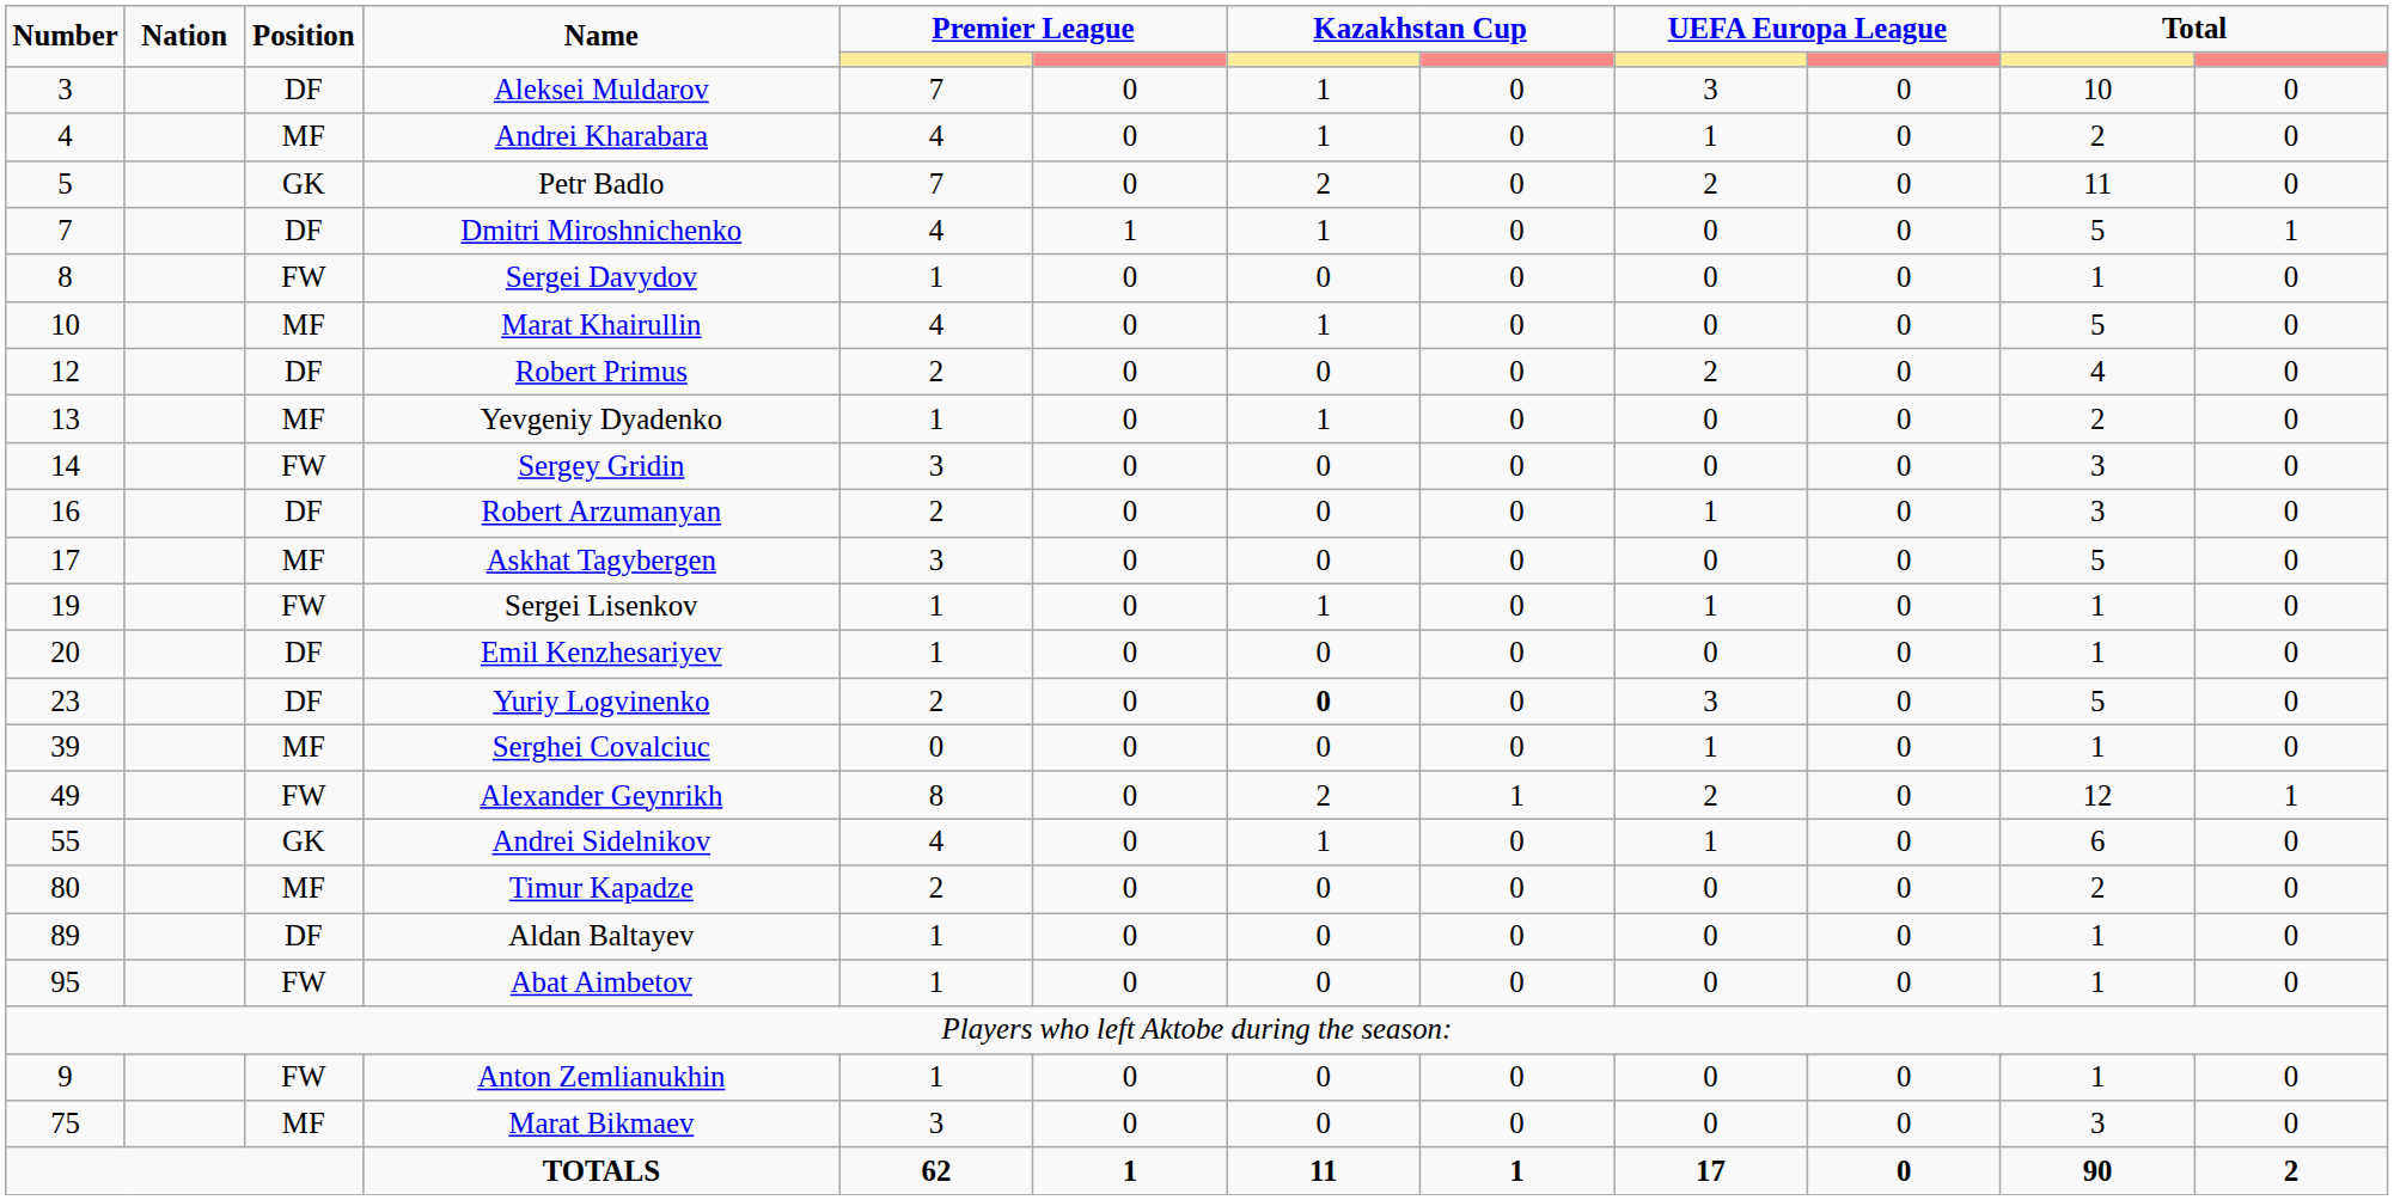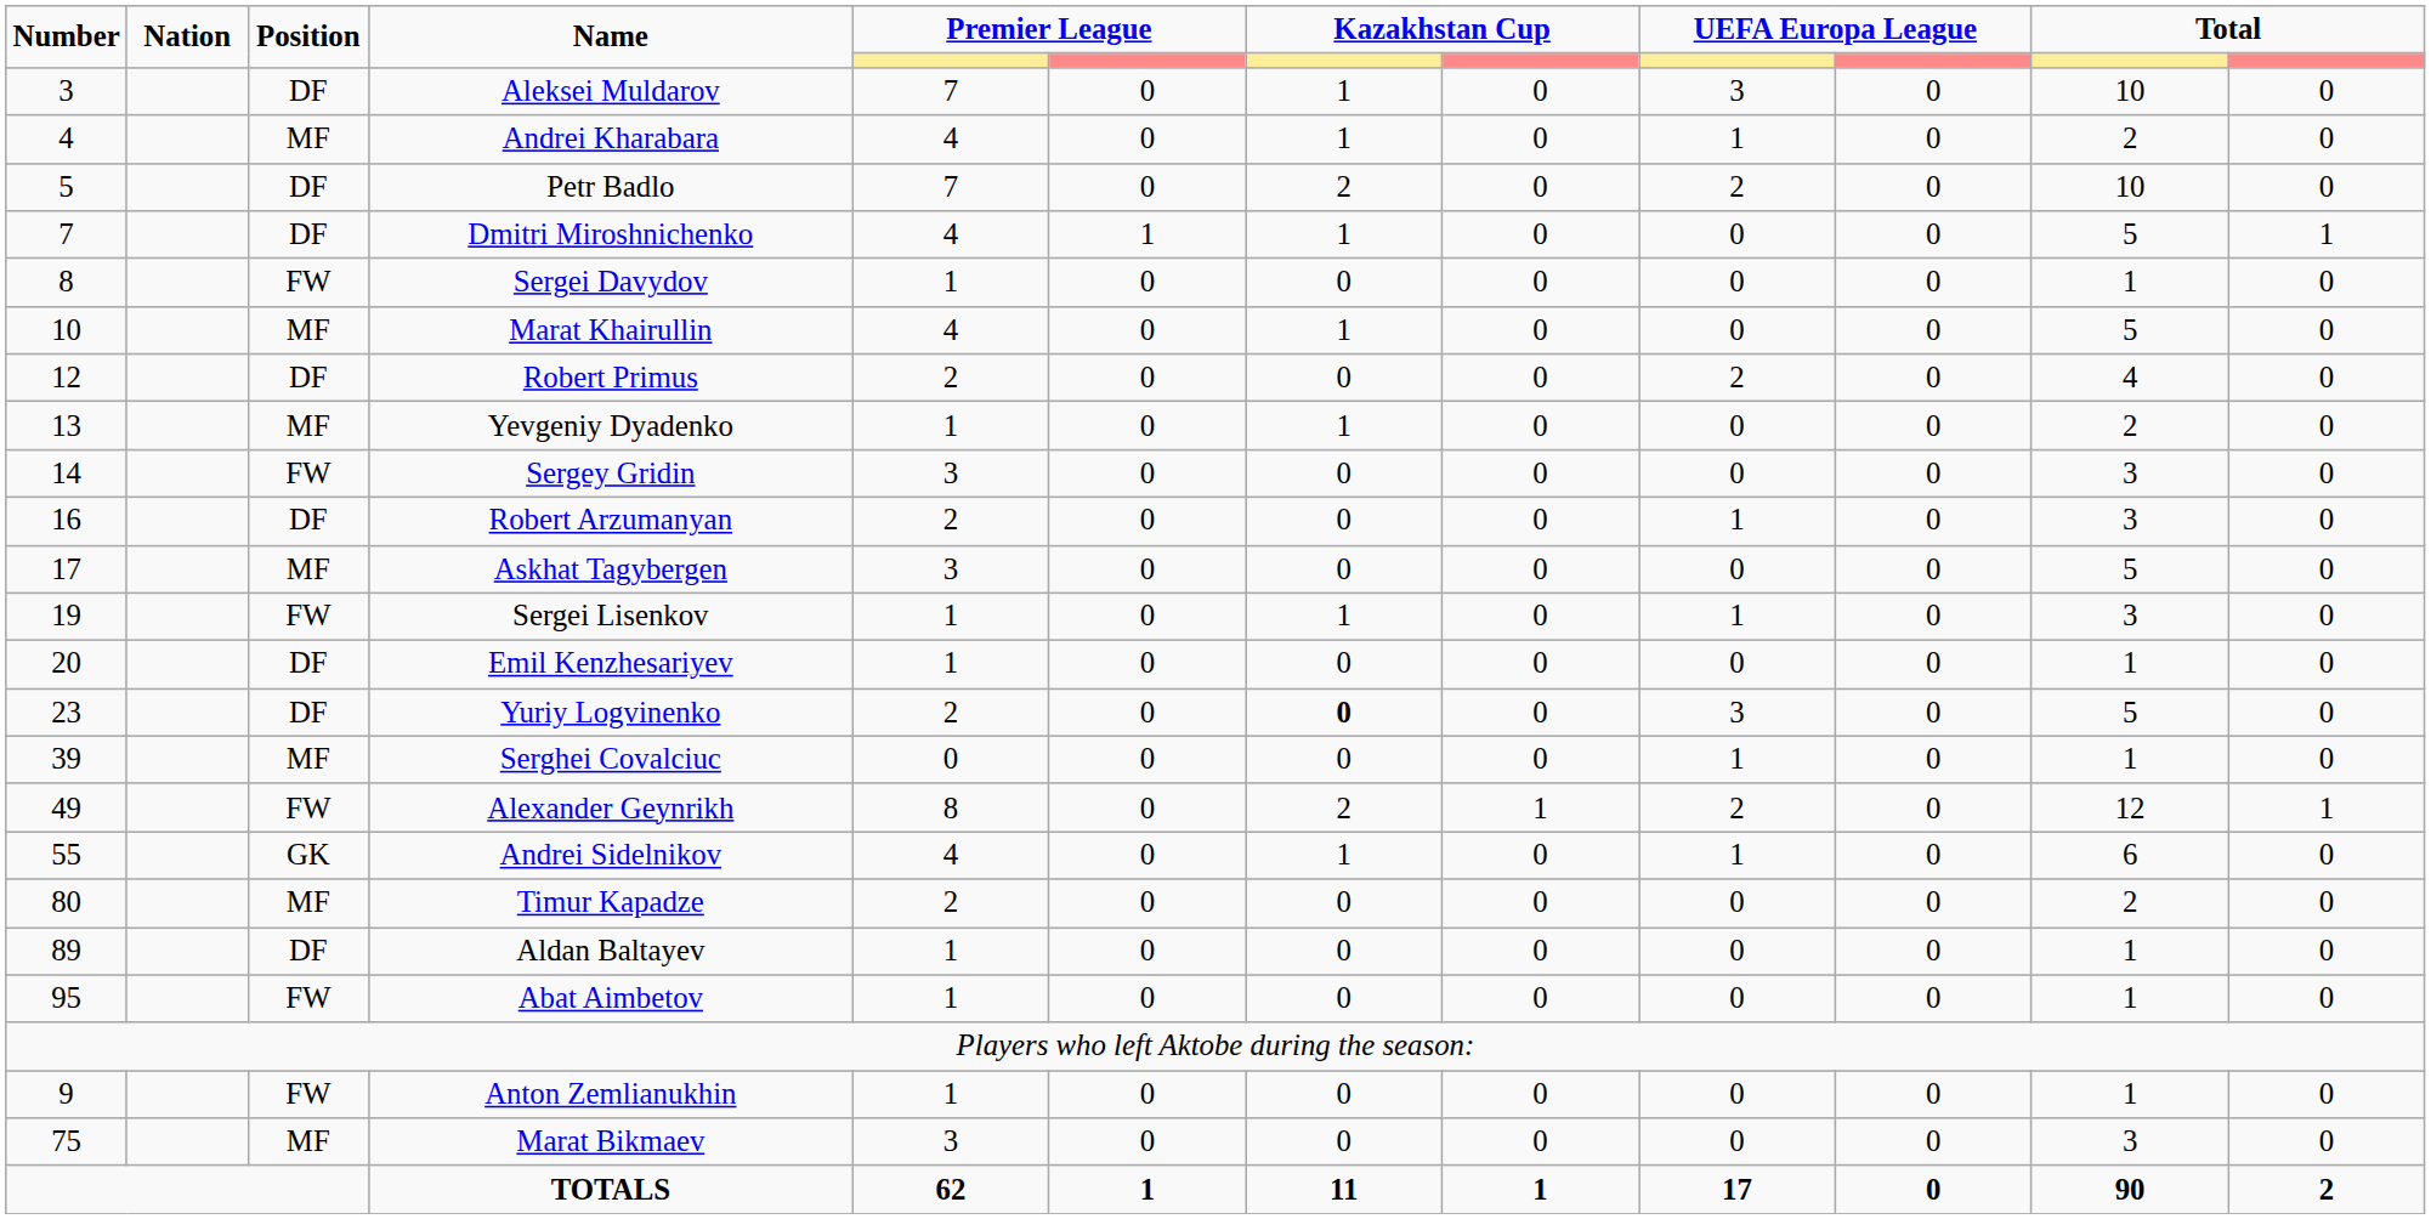 <table class="wikitable" style="text-align:center;">
 <tr>
 <td rowspan=2  style="width:5%; text-align:center;"><strong>Number</strong></td>
 <td rowspan=2  style="width:5%; text-align:center;"><strong>Nation</strong></td>
 <td rowspan=2  style="width:5%; text-align:center;"><strong>Position</strong></td>
 <td rowspan=2  style="width:20%; text-align:center;"><strong>Name</strong></td>
 <td colspan=2 style="text-align:center;"><strong><a href='#'>Premier League</a></strong></td>
 <td colspan=2 style="text-align:center;"><strong><a href='#'>Kazakhstan Cup</a></strong></td>
 <td colspan=2 style="text-align:center;"><strong><a href='#'>UEFA Europa League</a></strong></td>
 <td colspan=2 style="text-align:center;"><strong>Total</strong></td>
 </tr>
 <tr>
 <th style="width:60px; background:#fe9;"></th>
 <th style="width:60px; background:#ff8888;"></th>
 <th style="width:60px; background:#fe9;"></th>
 <th style="width:60px; background:#ff8888;"></th>
 <th style="width:60px; background:#fe9;"></th>
 <th style="width:60px; background:#ff8888;"></th>
 <th style="width:60px; background:#fe9;"></th>
 <th style="width:60px; background:#ff8888;"></th>
 </tr>
 <tr>
 <td>3</td>
 <td></td>
 <td>DF</td>
 <td><a href='#'>Aleksei Muldarov</a></td>
 <td>7</td>
 <td>0</td>
 <td>1</td>
 <td>0</td>
 <td>3</td>
 <td>0</td>
 <td>10</td>
 <td>0</td>
 </tr>
 <tr>
 <td>4</td>
 <td></td>
 <td>MF</td>
 <td><a href='#'>Andrei Kharabara</a></td>
 <td>4</td>
 <td>0</td>
 <td>1</td>
 <td>0</td>
 <td>1</td>
 <td>0</td>
 <td>2</td>
 <td>0</td>
 </tr>
 <tr>
 <td>5</td>
 <td></td>
-<td>GK</td>
+<td>DF</td>
 <td>Petr Badlo</td>
 <td>7</td>
 <td>0</td>
 <td>2</td>
 <td>0</td>
 <td>2</td>
 <td>0</td>
-<td>11</td>
+<td>10</td>
 <td>0</td>
 </tr>
 <tr>
 <td>7</td>
 <td></td>
 <td>DF</td>
 <td><a href='#'>Dmitri Miroshnichenko</a></td>
 <td>4</td>
 <td>1</td>
 <td>1</td>
 <td>0</td>
 <td>0</td>
 <td>0</td>
 <td>5</td>
 <td>1</td>
 </tr>
 <tr>
 <td>8</td>
 <td></td>
 <td>FW</td>
 <td><a href='#'>Sergei Davydov</a></td>
 <td>1</td>
 <td>0</td>
 <td>0</td>
 <td>0</td>
 <td>0</td>
 <td>0</td>
 <td>1</td>
 <td>0</td>
 </tr>
 <tr>
 <td>10</td>
 <td></td>
 <td>MF</td>
 <td><a href='#'>Marat Khairullin</a></td>
 <td>4</td>
 <td>0</td>
 <td>1</td>
 <td>0</td>
 <td>0</td>
 <td>0</td>
 <td>5</td>
 <td>0</td>
 </tr>
 <tr>
 <td>12</td>
 <td></td>
 <td>DF</td>
 <td><a href='#'>Robert Primus</a></td>
 <td>2</td>
 <td>0</td>
 <td>0</td>
 <td>0</td>
 <td>2</td>
 <td>0</td>
 <td>4</td>
 <td>0</td>
 </tr>
 <tr>
 <td>13</td>
 <td></td>
 <td>MF</td>
 <td>Yevgeniy Dyadenko</td>
 <td>1</td>
 <td>0</td>
 <td>1</td>
 <td>0</td>
 <td>0</td>
 <td>0</td>
 <td>2</td>
 <td>0</td>
 </tr>
 <tr>
 <td>14</td>
 <td></td>
 <td>FW</td>
 <td><a href='#'>Sergey Gridin</a></td>
 <td>3</td>
 <td>0</td>
 <td>0</td>
 <td>0</td>
 <td>0</td>
 <td>0</td>
 <td>3</td>
 <td>0</td>
 </tr>
 <tr>
 <td>16</td>
 <td></td>
 <td>DF</td>
 <td><a href='#'>Robert Arzumanyan</a></td>
 <td>2</td>
 <td>0</td>
 <td>0</td>
 <td>0</td>
 <td>1</td>
 <td>0</td>
 <td>3</td>
 <td>0</td>
 </tr>
 <tr>
 <td>17</td>
 <td></td>
 <td>MF</td>
 <td><a href='#'>Askhat Tagybergen</a></td>
 <td>3</td>
 <td>0</td>
 <td>0</td>
 <td>0</td>
 <td>0</td>
 <td>0</td>
 <td>5</td>
 <td>0</td>
 </tr>
 <tr>
 <td>19</td>
 <td></td>
 <td>FW</td>
 <td>Sergei Lisenkov</td>
 <td>1</td>
 <td>0</td>
 <td>1</td>
 <td>0</td>
 <td>1</td>
 <td>0</td>
-<td>1</td>
+<td>3</td>
 <td>0</td>
 </tr>
 <tr>
 <td>20</td>
 <td></td>
 <td>DF</td>
 <td><a href='#'>Emil Kenzhesariyev</a></td>
 <td>1</td>
 <td>0</td>
 <td>0</td>
 <td>0</td>
 <td>0</td>
 <td>0</td>
 <td>1</td>
 <td>0</td>
 </tr>
 <tr>
 <td>23</td>
 <td></td>
 <td>DF</td>
 <td><a href='#'>Yuriy Logvinenko</a></td>
 <td>2</td>
 <td>0</td>
 <td><strong>0</strong></td>
 <td>0</td>
 <td>3</td>
 <td>0</td>
 <td>5</td>
 <td>0</td>
 </tr>
 <tr>
 <td>39</td>
 <td></td>
 <td>MF</td>
 <td><a href='#'>Serghei Covalciuc</a></td>
 <td>0</td>
 <td>0</td>
 <td>0</td>
 <td>0</td>
 <td>1</td>
 <td>0</td>
 <td>1</td>
 <td>0</td>
 </tr>
 <tr>
 <td>49</td>
 <td></td>
 <td>FW</td>
 <td><a href='#'>Alexander Geynrikh</a></td>
 <td>8</td>
 <td>0</td>
 <td>2</td>
 <td>1</td>
 <td>2</td>
 <td>0</td>
 <td>12</td>
 <td>1</td>
 </tr>
 <tr>
 <td>55</td>
 <td></td>
 <td>GK</td>
 <td><a href='#'>Andrei Sidelnikov</a></td>
 <td>4</td>
 <td>0</td>
 <td>1</td>
 <td>0</td>
 <td>1</td>
 <td>0</td>
 <td>6</td>
 <td>0</td>
 </tr>
 <tr>
 <td>80</td>
 <td></td>
 <td>MF</td>
 <td><a href='#'>Timur Kapadze</a></td>
 <td>2</td>
 <td>0</td>
 <td>0</td>
 <td>0</td>
 <td>0</td>
 <td>0</td>
 <td>2</td>
 <td>0</td>
 </tr>
 <tr>
 <td>89</td>
 <td></td>
 <td>DF</td>
 <td>Aldan Baltayev</td>
 <td>1</td>
 <td>0</td>
 <td>0</td>
 <td>0</td>
 <td>0</td>
 <td>0</td>
 <td>1</td>
 <td>0</td>
 </tr>
 <tr>
 <td>95</td>
 <td></td>
 <td>FW</td>
 <td><a href='#'>Abat Aimbetov</a></td>
 <td>1</td>
 <td>0</td>
 <td>0</td>
 <td>0</td>
 <td>0</td>
 <td>0</td>
 <td>1</td>
 <td>0</td>
 </tr>
 <tr>
 <td colspan=14><em>Players who left Aktobe during the season:</em></td>
 </tr>
 <tr>
 <td>9</td>
 <td></td>
 <td>FW</td>
 <td><a href='#'>Anton Zemlianukhin</a></td>
 <td>1</td>
 <td>0</td>
 <td>0</td>
 <td>0</td>
 <td>0</td>
 <td>0</td>
 <td>1</td>
 <td>0</td>
 </tr>
 <tr>
 <td>75</td>
 <td></td>
 <td>MF</td>
 <td><a href='#'>Marat Bikmaev</a></td>
 <td>3</td>
 <td>0</td>
 <td>0</td>
 <td>0</td>
 <td>0</td>
 <td>0</td>
 <td>3</td>
 <td>0</td>
 </tr>
 <tr>
 <td colspan=3></td>
 <td><strong>TOTALS</strong></td>
 <td><strong>62</strong></td>
 <td><strong>1</strong></td>
 <td><strong>11</strong></td>
 <td><strong>1</strong></td>
 <td><strong>17</strong></td>
 <td><strong>0</strong></td>
 <td><strong>90</strong></td>
 <td><strong>2</strong></td>
 </tr>
 </table>
